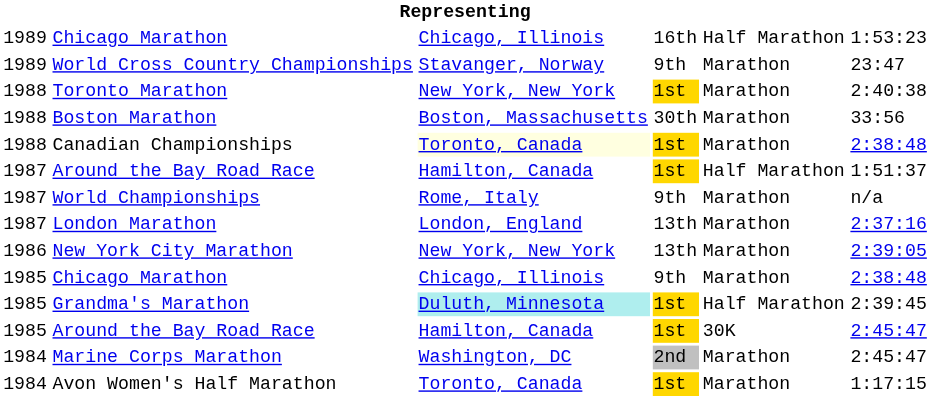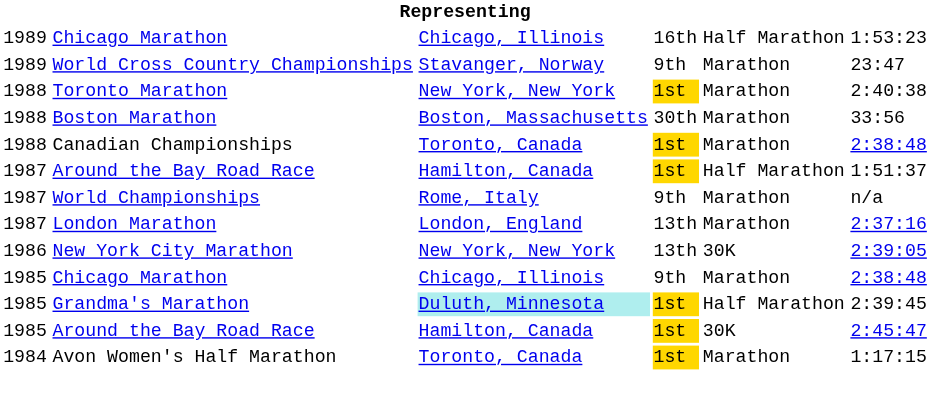 <table>
 <tr>
 <th colspan="6">Representing </th>
 </tr>
 <tr>
 <td>1989</td>
 <td><a href='#'>Chicago Marathon</a></td>
 <td><a href='#'>Chicago, Illinois</a></td>
 <td>16th</td>
 <td>Half Marathon</td>
 <td>1:53:23</td>
 </tr>
 <tr>
 <td>1989</td>
 <td><a href='#'>World Cross Country Championships</a></td>
 <td><a href='#'>Stavanger, Norway</a></td>
 <td>9th</td>
 <td>Marathon</td>
 <td>23:47</td>
 </tr>
 <tr>
 <td>1988</td>
 <td><a href='#'>Toronto Marathon</a></td>
 <td><a href='#'>New York, New York</a></td>
 <td bgcolor="gold">1st</td>
 <td>Marathon</td>
 <td>2:40:38</td>
 </tr>
 <tr>
 <td>1988</td>
 <td><a href='#'>Boston Marathon</a></td>
 <td><a href='#'>Boston, Massachusetts</a></td>
 <td>30th</td>
 <td>Marathon</td>
 <td>33:56</td>
 </tr>
 <tr>
 <td>1988</td>
 <td>Canadian Championships</td>
-<td style="background: lightyellow;"><a href='#'>Toronto, Canada</a></td>
+<td><a href='#'>Toronto, Canada</a></td>
 <td bgcolor="gold">1st</td>
 <td>Marathon</td>
 <td><a href='#'>2:38:48</a></td>
 </tr>
 <tr>
 <td>1987</td>
 <td><a href='#'>Around the Bay Road Race</a></td>
 <td><a href='#'>Hamilton, Canada</a></td>
 <td bgcolor="gold">1st</td>
 <td>Half Marathon</td>
 <td>1:51:37</td>
 </tr>
 <tr>
 <td>1987</td>
 <td><a href='#'>World Championships</a></td>
 <td><a href='#'>Rome, Italy</a></td>
 <td>9th</td>
 <td>Marathon</td>
 <td>n/a</td>
 </tr>
 <tr>
 <td>1987</td>
 <td><a href='#'>London Marathon</a></td>
 <td><a href='#'>London, England</a></td>
 <td>13th</td>
 <td>Marathon</td>
 <td><a href='#'>2:37:16</a></td>
 </tr>
 <tr>
 <td>1986</td>
 <td><a href='#'>New York City Marathon</a></td>
 <td><a href='#'>New York, New York</a></td>
 <td>13th</td>
-<td>Marathon</td>
+<td>30K</td>
 <td><a href='#'>2:39:05</a></td>
 </tr>
 <tr>
 <td>1985</td>
 <td><a href='#'>Chicago Marathon</a></td>
 <td><a href='#'>Chicago, Illinois</a></td>
 <td>9th</td>
 <td>Marathon</td>
 <td><a href='#'>2:38:48</a></td>
 </tr>
 <tr>
 <td>1985</td>
 <td><a href='#'>Grandma's Marathon</a></td>
 <td style="background: paleturquoise;"><a href='#'>Duluth, Minnesota</a></td>
 <td bgcolor="gold">1st</td>
 <td>Half Marathon</td>
 <td>2:39:45</td>
 </tr>
 <tr>
 <td>1985</td>
 <td><a href='#'>Around the Bay Road Race</a></td>
 <td><a href='#'>Hamilton, Canada</a></td>
 <td bgcolor="gold">1st</td>
 <td>30K</td>
 <td><a href='#'>2:45:47</a></td>
 </tr>
 <tr>
 <td>1984</td>
-<td><a href='#'>Marine Corps Marathon</a></td>
-<td><a href='#'>Washington, DC</a></td>
-<td bgcolor="silver">2nd</td>
-<td>Marathon</td>
-<td>2:45:47</td>
-</tr>
-<tr>
-<td>1984</td>
 <td>Avon Women's Half Marathon</td>
 <td><a href='#'>Toronto, Canada</a></td>
 <td bgcolor="gold">1st</td>
 <td>Marathon</td>
 <td>1:17:15</td>
 </tr>
 <tr>
 </tr>
 </table>
